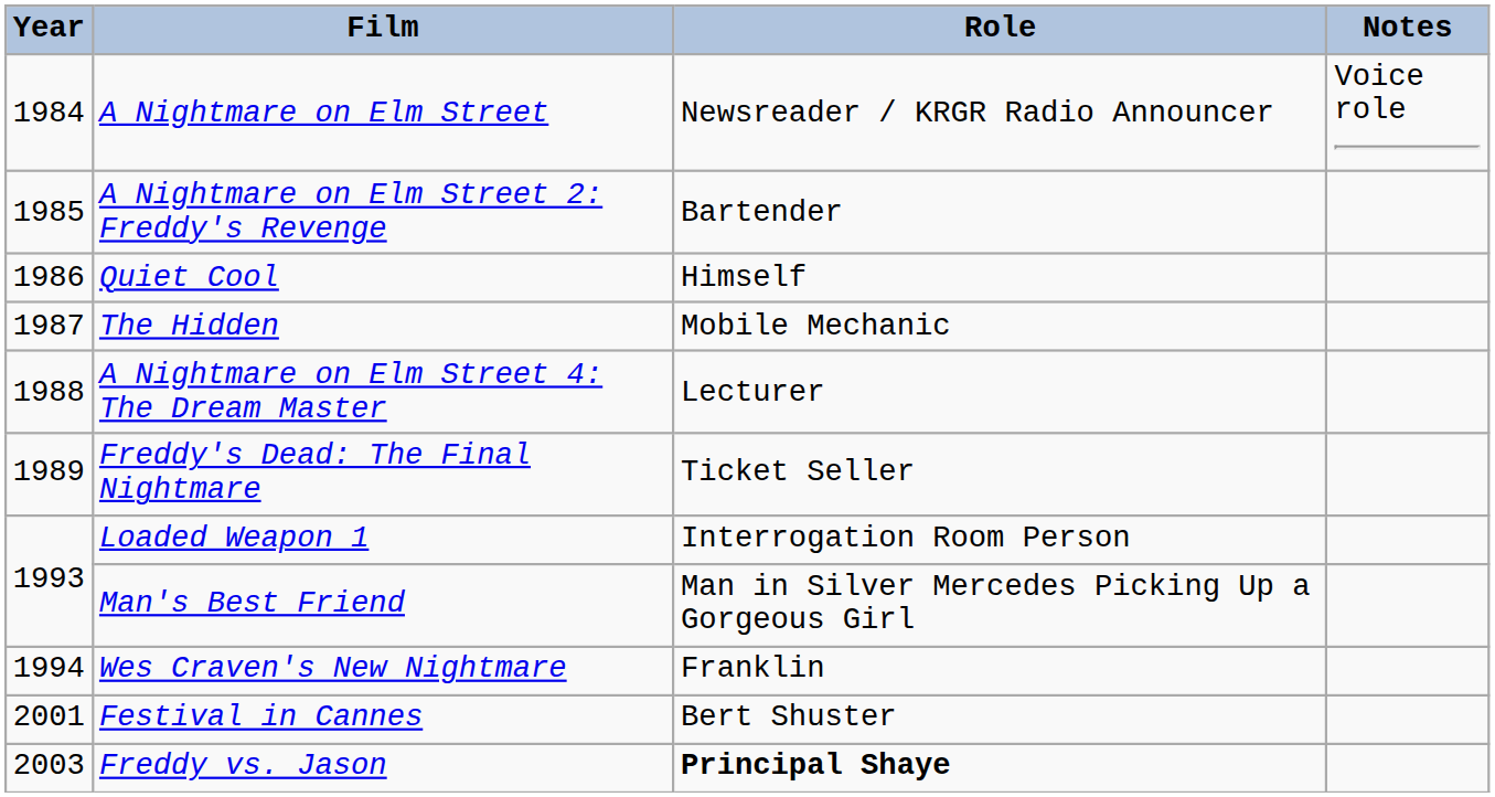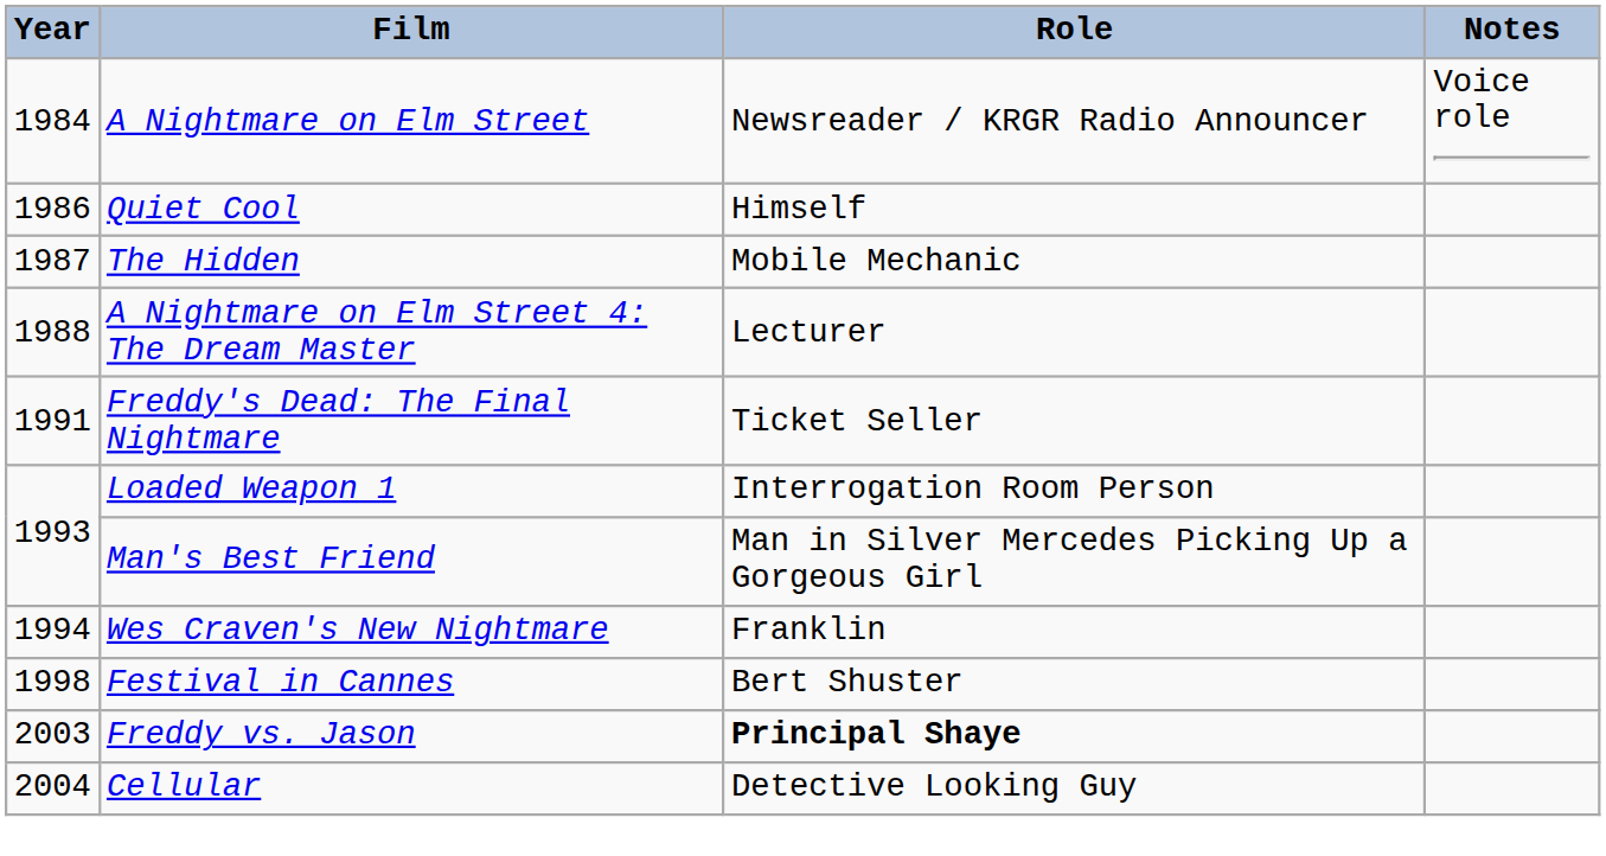 <table class="wikitable" style="font-size:95%;">
 <tr>
 <th style="background:#B0C4DE;">Year</th>
 <th style="background:#B0C4DE;">Film</th>
 <th style="background:#B0C4DE;">Role</th>
 <th style="background:#B0C4DE;">Notes</th>
 </tr>
 <tr>
 <td>1984</td>
 <td><em><a href='#'>A Nightmare on Elm Street</a></em></td>
 <td>Newsreader / KRGR Radio Announcer</td>
 <td>Voice role<hr></td>
-</tr>
-<tr>
-<td>1985</td>
-<td><em><a href='#'>A Nightmare on Elm Street 2: Freddy's Revenge</a></em></td>
-<td>Bartender</td>
-<td></td>
 </tr>
 <tr>
 <td>1986</td>
 <td><em><a href='#'>Quiet Cool</a></em></td>
 <td>Himself</td>
 <td></td>
 </tr>
 <tr>
 <td>1987</td>
 <td><em><a href='#'>The Hidden</a></em></td>
 <td>Mobile Mechanic</td>
 <td></td>
 </tr>
 <tr>
 <td>1988</td>
 <td><em><a href='#'>A Nightmare on Elm Street 4: The Dream Master</a></em></td>
 <td>Lecturer</td>
 <td></td>
 </tr>
 <tr>
-<td>1989</td>
+<td>1991</td>
 <td><em><a href='#'>Freddy's Dead: The Final Nightmare</a></em></td>
 <td>Ticket Seller</td>
 <td></td>
 </tr>
 <tr>
 <td rowspan=2>1993</td>
 <td><em><a href='#'>Loaded Weapon 1</a></em></td>
 <td>Interrogation Room Person</td>
 <td></td>
 </tr>
 <tr>
 <td><em><a href='#'>Man's Best Friend</a></em></td>
 <td>Man in Silver Mercedes Picking Up a Gorgeous Girl</td>
 <td></td>
 </tr>
 <tr>
 <td>1994</td>
 <td><em><a href='#'>Wes Craven's New Nightmare</a></em></td>
 <td>Franklin</td>
 <td></td>
 </tr>
 <tr>
-<td>2001</td>
+<td>1998</td>
 <td><em><a href='#'>Festival in Cannes</a></em></td>
 <td>Bert Shuster</td>
 <td></td>
 </tr>
 <tr>
 <td>2003</td>
 <td><em><a href='#'>Freddy vs. Jason</a></em></td>
 <td><strong>Principal Shaye</strong></td>
 <td></td>
 </tr>
+<tr>
+<td>2004</td>
+<td><em><a href='#'>Cellular</a></em></td>
+<td>Detective Looking Guy</td>
+<td></td>
+</tr>
 </table>
